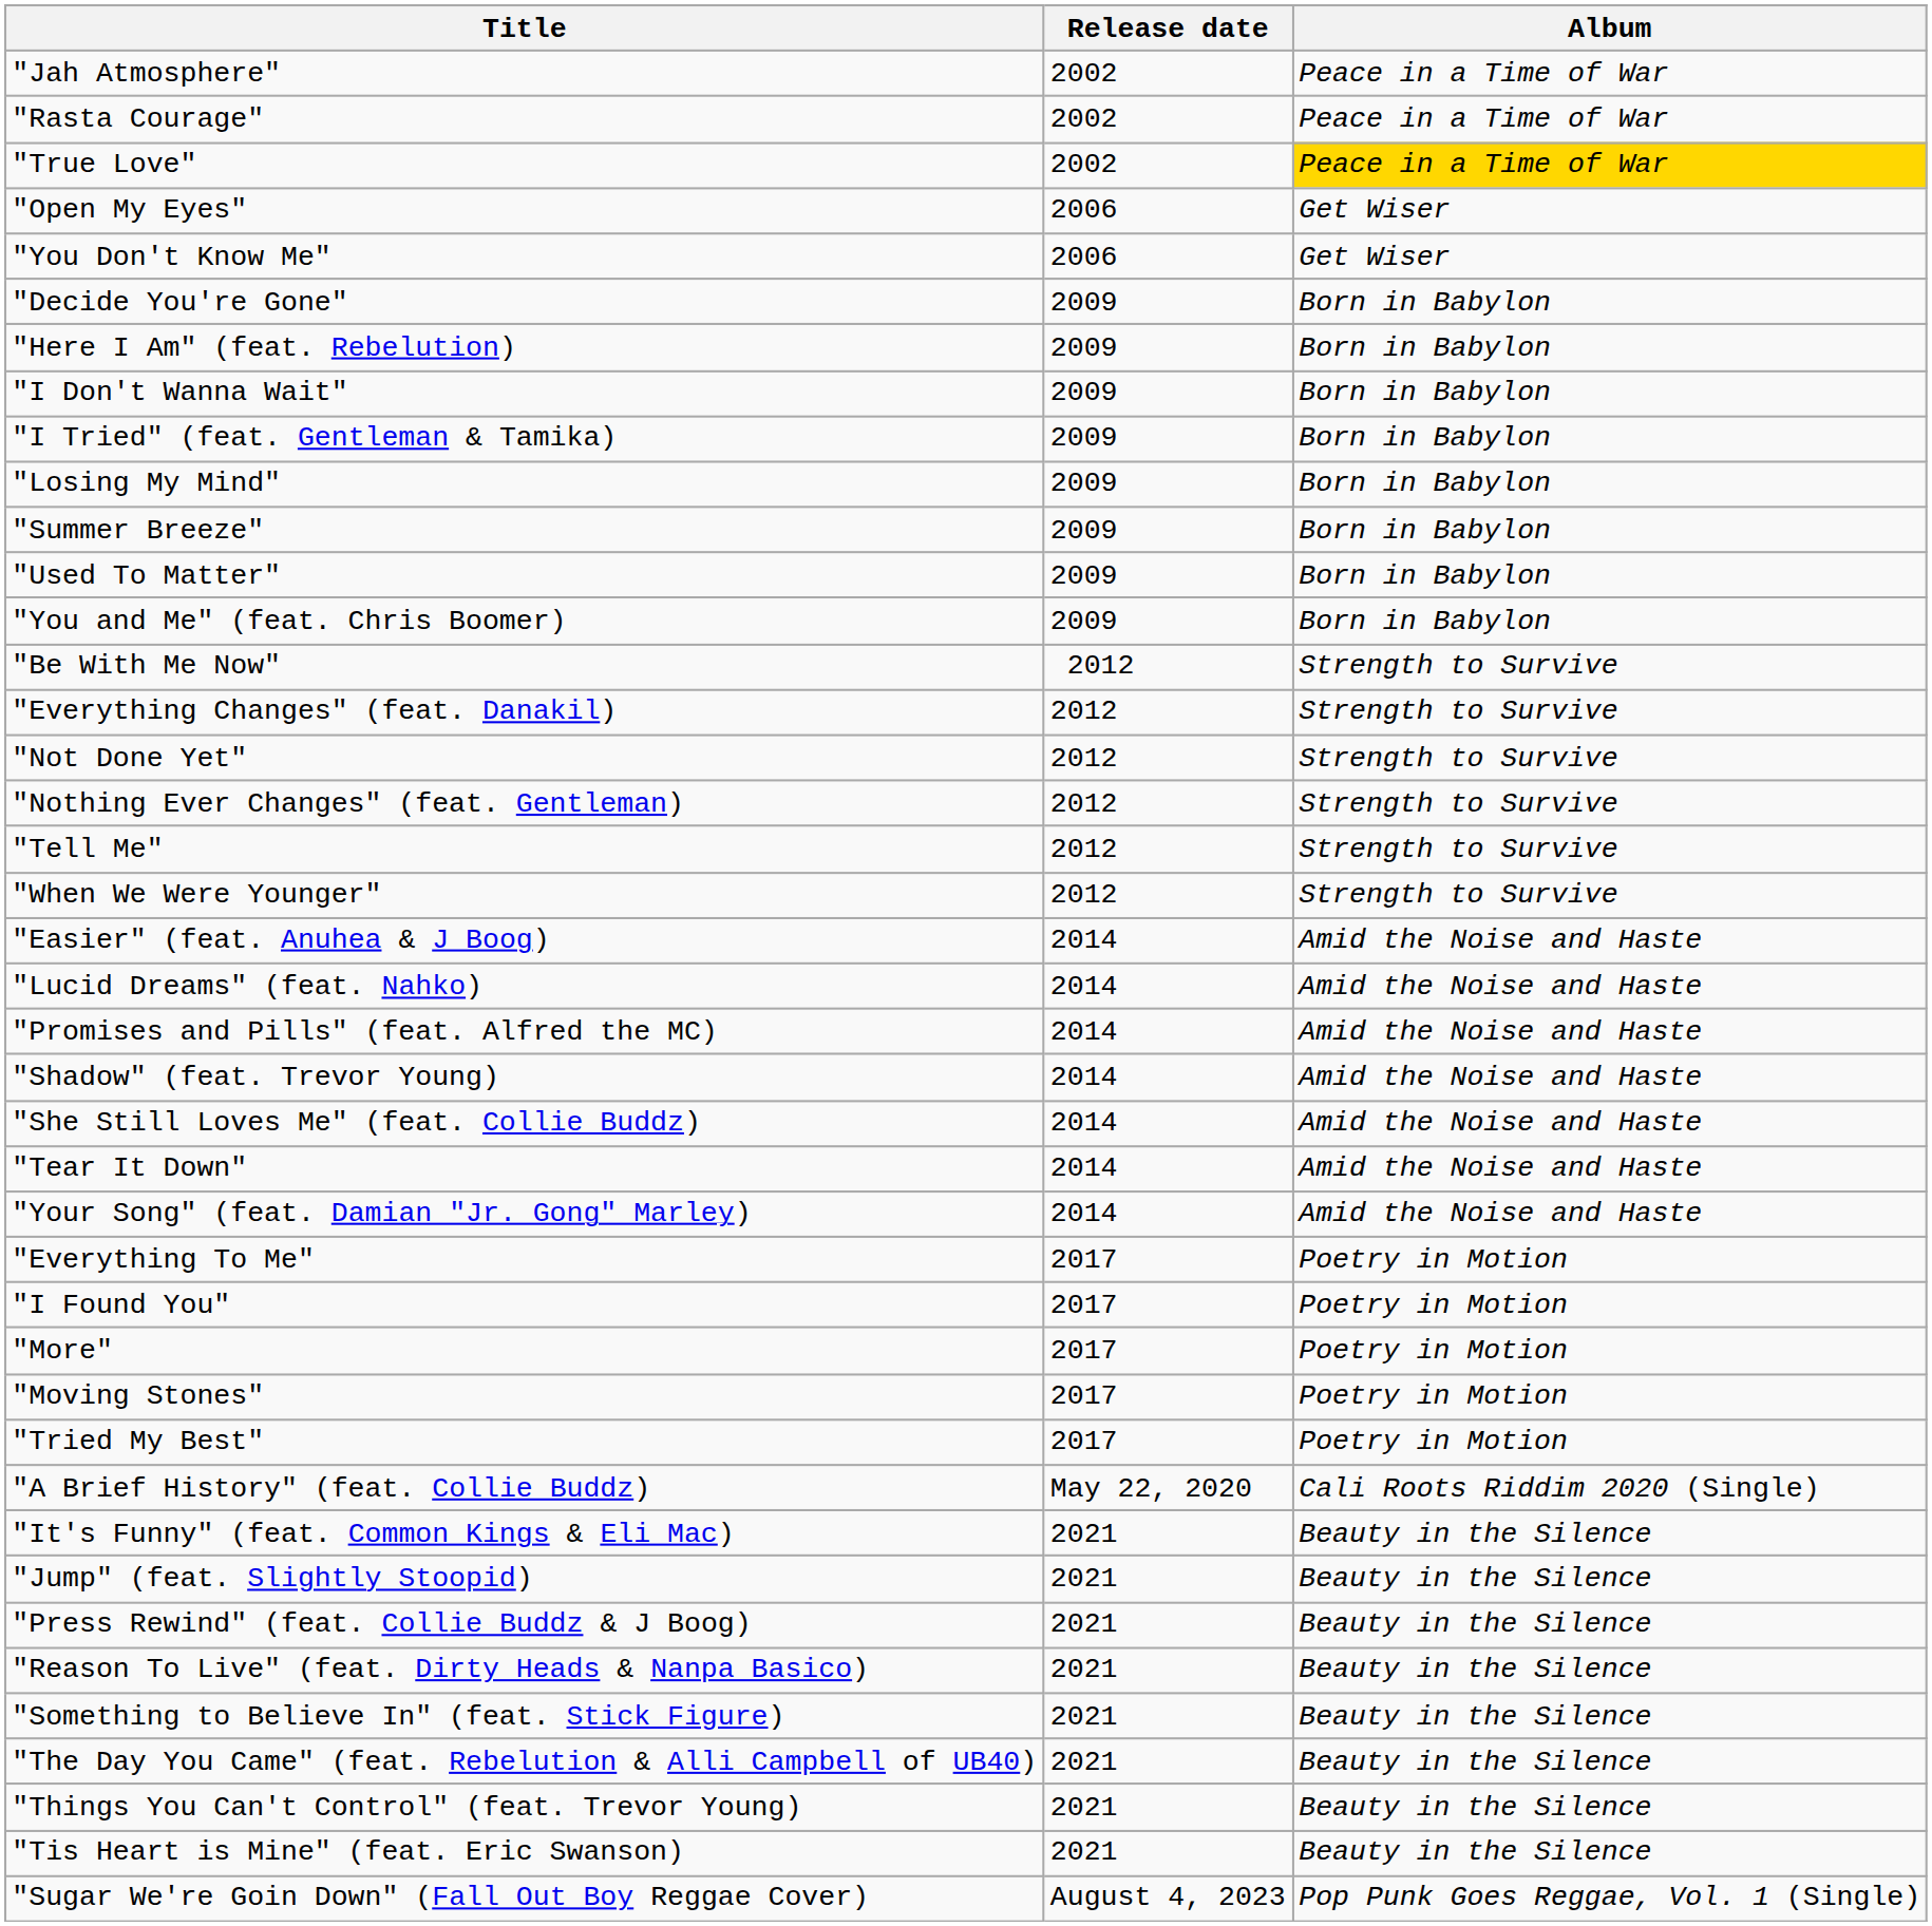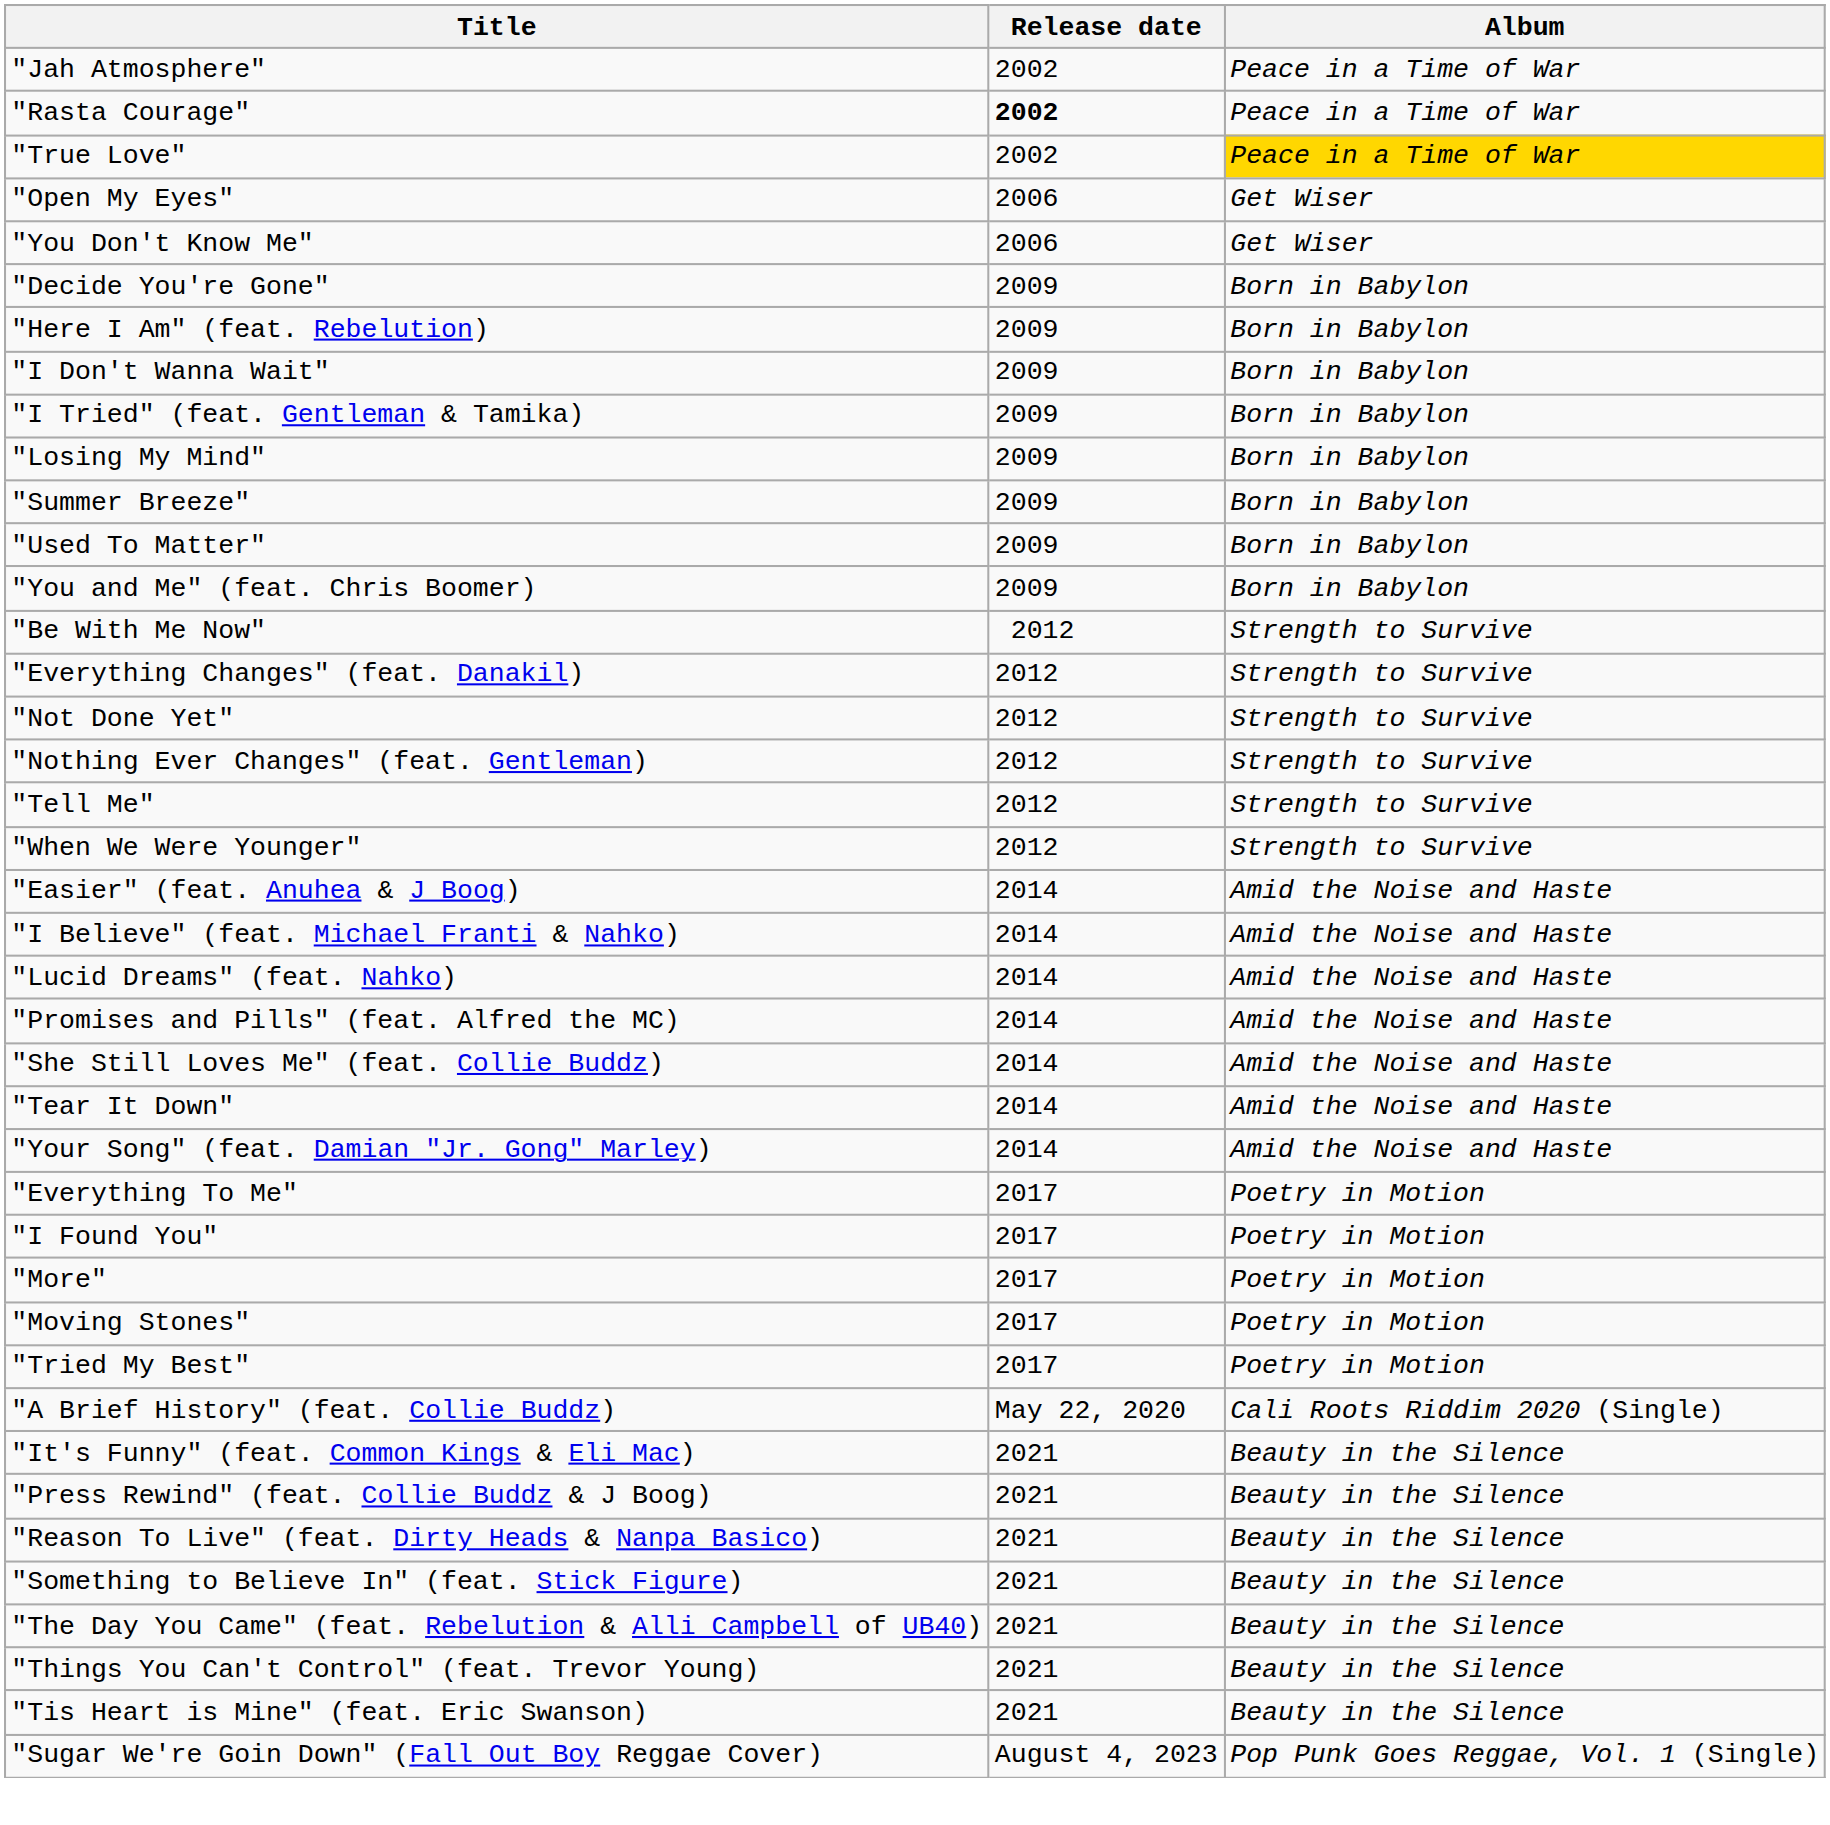 <table class="wikitable">
 <tr>
 <th>Title</th>
 <th>Release date</th>
 <th>Album</th>
 </tr>
 <tr>
 <td>"Jah Atmosphere"</td>
 <td>2002</td>
 <td><em>Peace in a Time of War</em></td>
 </tr>
 <tr>
 <td>"Rasta Courage"</td>
-<td>2002</td>
+<td><strong>2002</strong></td>
 <td><em>Peace in a Time of War</em></td>
 </tr>
 <tr>
 <td>"True Love"</td>
 <td>2002</td>
 <td style="background: gold;"><em>Peace in a Time of War</em></td>
 </tr>
 <tr>
 <td>"Open My Eyes"</td>
 <td>2006</td>
 <td><em>Get Wiser</em></td>
 </tr>
 <tr>
 <td>"You Don't Know Me"</td>
 <td>2006</td>
 <td><em>Get Wiser</em></td>
 </tr>
 <tr>
 <td>"Decide You're Gone"</td>
 <td>2009</td>
 <td><em>Born in Babylon</em></td>
 </tr>
 <tr>
 <td>"Here I Am" (feat. <a href='#'>Rebelution</a>)</td>
 <td>2009</td>
 <td><em>Born in Babylon</em></td>
 </tr>
 <tr>
 <td>"I Don't Wanna Wait"</td>
 <td>2009</td>
 <td><em>Born in Babylon</em></td>
 </tr>
 <tr>
 <td>"I Tried" (feat. <a href='#'>Gentleman</a> & Tamika)</td>
 <td>2009</td>
 <td><em>Born in Babylon</em></td>
 </tr>
 <tr>
 <td>"Losing My Mind"</td>
 <td>2009</td>
 <td><em>Born in Babylon</em></td>
 </tr>
 <tr>
 <td>"Summer Breeze"</td>
 <td>2009</td>
 <td><em>Born in Babylon</em></td>
 </tr>
 <tr>
 <td>"Used To Matter"</td>
 <td>2009 </td>
 <td><em>Born in Babylon</em></td>
 </tr>
 <tr>
 <td>"You and Me" (feat. Chris Boomer)</td>
 <td>2009</td>
 <td><em>Born in Babylon</em></td>
 </tr>
 <tr>
 <td>"Be With Me Now"</td>
 <td> 2012</td>
 <td><em>Strength to Survive</em></td>
 </tr>
 <tr>
 <td>"Everything Changes" (feat. <a href='#'>Danakil</a>)</td>
 <td>2012</td>
 <td><em>Strength to Survive</em></td>
 </tr>
 <tr>
 <td>"Not Done Yet"</td>
 <td>2012</td>
 <td><em>Strength to Survive</em></td>
 </tr>
 <tr>
 <td>"Nothing Ever Changes" (feat. <a href='#'>Gentleman</a>)</td>
 <td>2012</td>
 <td><em>Strength to Survive</em></td>
 </tr>
 <tr>
 <td>"Tell Me"</td>
 <td>2012</td>
 <td><em>Strength to Survive</em></td>
 </tr>
 <tr>
 <td>"When We Were Younger"</td>
 <td>2012</td>
 <td><em>Strength to Survive</em></td>
 </tr>
 <tr>
 <td>"Easier" (feat. <a href='#'>Anuhea</a> & <a href='#'>J Boog</a>)</td>
 <td>2014</td>
 <td><em>Amid the Noise and Haste</em></td>
 </tr>
 <tr>
+<td>"I Believe" (feat. <a href='#'>Michael Franti</a> & <a href='#'>Nahko</a>)</td>
+<td>2014</td>
+<td><em>Amid the Noise and Haste</em></td>
+</tr>
+<tr>
 <td>"Lucid Dreams" (feat. <a href='#'>Nahko</a>)</td>
 <td>2014</td>
 <td><em>Amid the Noise and Haste</em></td>
 </tr>
 <tr>
 <td>"Promises and Pills" (feat. Alfred the MC)</td>
-<td>2014</td>
-<td><em>Amid the Noise and Haste</em></td>
-</tr>
-<tr>
-<td>"Shadow" (feat. Trevor Young)</td>
 <td>2014</td>
 <td><em>Amid the Noise and Haste</em></td>
 </tr>
 <tr>
 <td>"She Still Loves Me" (feat. <a href='#'>Collie Buddz</a>)</td>
 <td>2014</td>
 <td><em>Amid the Noise and Haste</em></td>
 </tr>
 <tr>
 <td>"Tear It Down"</td>
 <td>2014</td>
 <td><em>Amid the Noise and Haste</em></td>
 </tr>
 <tr>
 <td>"Your Song" (feat. <a href='#'>Damian "Jr. Gong" Marley</a>)</td>
 <td>2014</td>
 <td><em>Amid the Noise and Haste</em></td>
 </tr>
 <tr>
 <td>"Everything To Me"</td>
 <td>2017</td>
 <td><em>Poetry in Motion</em></td>
 </tr>
 <tr>
 <td>"I Found You"</td>
 <td>2017</td>
 <td><em>Poetry in Motion</em></td>
 </tr>
 <tr>
 <td>"More"</td>
 <td>2017</td>
 <td><em>Poetry in Motion</em></td>
 </tr>
 <tr>
 <td>"Moving Stones"</td>
 <td>2017</td>
 <td><em>Poetry in Motion</em></td>
 </tr>
 <tr>
 <td>"Tried My Best"</td>
 <td>2017</td>
 <td><em>Poetry in Motion</em></td>
 </tr>
 <tr>
 <td>"A Brief History" (feat. <a href='#'>Collie Buddz</a>)</td>
 <td>May 22, 2020</td>
 <td><em>Cali Roots Riddim 2020</em> (Single)</td>
 </tr>
 <tr>
 <td>"It's Funny" (feat. <a href='#'>Common Kings</a> & <a href='#'>Eli Mac</a>)</td>
 <td>2021</td>
 <td><em>Beauty in the Silence</em></td>
 </tr>
 <tr>
-<td>"Jump" (feat. <a href='#'>Slightly Stoopid</a>)</td>
-<td>2021</td>
-<td><em>Beauty in the Silence</em></td>
-</tr>
-<tr>
 <td>"Press Rewind" (feat. <a href='#'>Collie Buddz</a> & J Boog)</td>
 <td>2021</td>
 <td><em>Beauty in the Silence</em></td>
 </tr>
 <tr>
 <td>"Reason To Live" (feat. <a href='#'>Dirty Heads</a> & <a href='#'>Nanpa Basico</a>)</td>
 <td>2021</td>
 <td><em>Beauty in the Silence</em></td>
 </tr>
 <tr>
 <td>"Something to Believe In" (feat. <a href='#'>Stick Figure</a>)</td>
 <td>2021</td>
 <td><em>Beauty in the Silence</em></td>
 </tr>
 <tr>
 <td>"The Day You Came" (feat. <a href='#'>Rebelution</a> & <a href='#'>Alli Campbell</a> of <a href='#'>UB40</a>)</td>
 <td>2021</td>
 <td><em>Beauty in the Silence</em></td>
 </tr>
 <tr>
 <td>"Things You Can't Control" (feat. Trevor Young)</td>
 <td>2021</td>
 <td><em>Beauty in the Silence</em></td>
 </tr>
 <tr>
 <td>"Tis Heart is Mine" (feat. Eric Swanson)</td>
 <td>2021</td>
 <td><em>Beauty in the Silence</em></td>
 </tr>
 <tr>
 <td>"Sugar We're Goin Down" (<a href='#'>Fall Out Boy</a> Reggae Cover)</td>
 <td>August 4, 2023</td>
 <td><em>Pop Punk Goes Reggae, Vol. 1</em> (Single)</td>
 </tr>
 </table>
